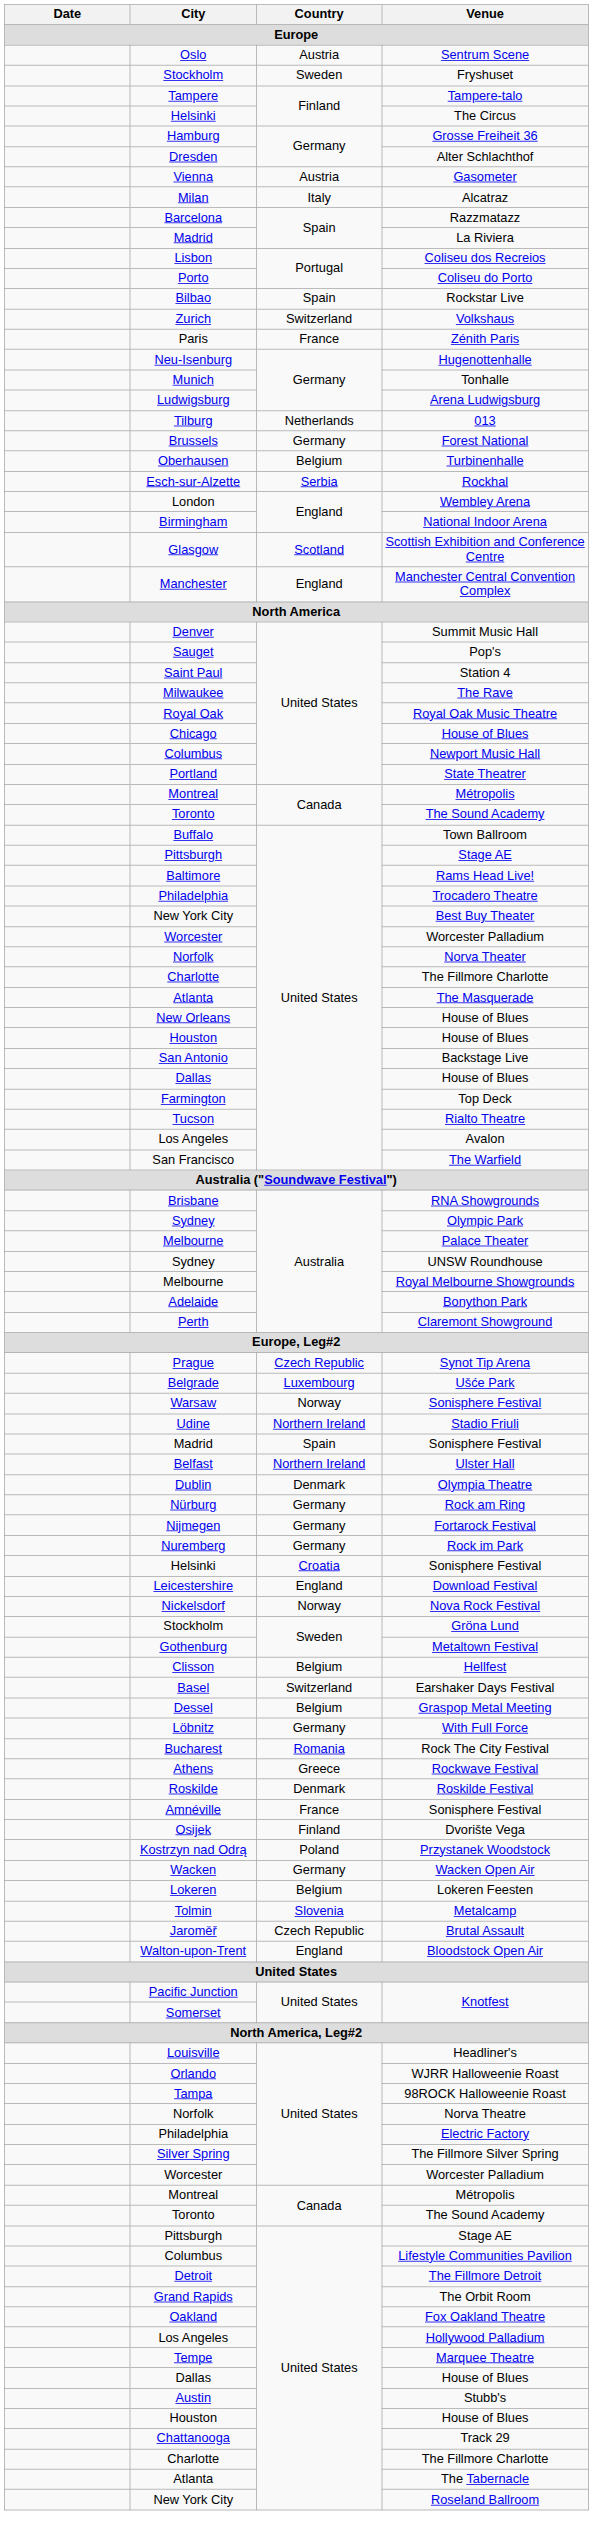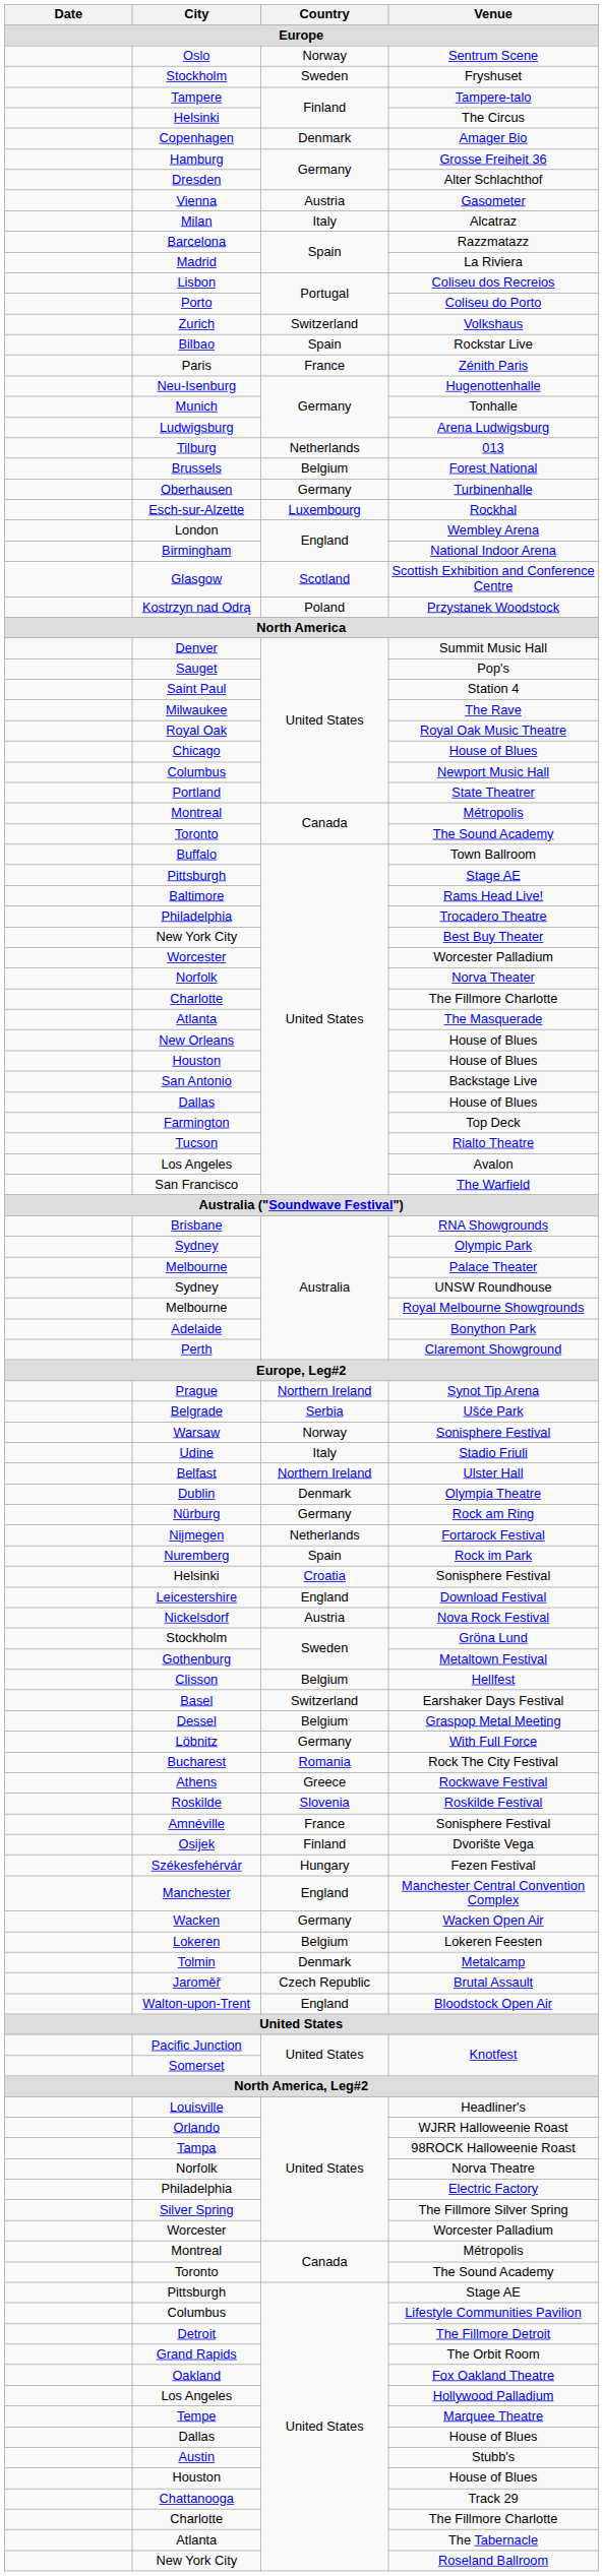 <table class="wikitable" style="text-align:center;">
 <tr>
 <th style="width:150px;">Date</th>
 <th style="width:150px;">City</th>
 <th style="width:150px;">Country</th>
 <th style="width:250px;">Venue</th>
 </tr>
 <tr bgcolor="#DDDDDD">
 <td colspan=4><strong>Europe</strong></td>
 </tr>
 <tr>
 <td></td>
 <td><a href='#'>Oslo</a></td>
-<td>Austria</td>
+<td>Norway</td>
 <td><a href='#'>Sentrum Scene</a></td>
 </tr>
 <tr>
 <td></td>
 <td><a href='#'>Stockholm</a></td>
 <td>Sweden</td>
 <td>Fryshuset</td>
 </tr>
 <tr>
 <td></td>
 <td><a href='#'>Tampere</a></td>
 <td rowspan="2">Finland</td>
 <td><a href='#'>Tampere-talo</a></td>
 </tr>
 <tr>
 <td></td>
 <td><a href='#'>Helsinki</a></td>
 <td>The Circus</td>
+</tr>
+<tr>
+<td></td>
+<td><a href='#'>Copenhagen</a></td>
+<td>Denmark</td>
+<td><a href='#'>Amager Bio</a></td>
 </tr>
 <tr>
 <td></td>
 <td><a href='#'>Hamburg</a></td>
 <td rowspan="2">Germany</td>
 <td><a href='#'>Grosse Freiheit 36</a></td>
 </tr>
 <tr>
 <td></td>
 <td><a href='#'>Dresden</a></td>
 <td>Alter Schlachthof</td>
 </tr>
 <tr>
 <td></td>
 <td><a href='#'>Vienna</a></td>
 <td>Austria</td>
 <td><a href='#'>Gasometer</a></td>
 </tr>
 <tr>
 <td></td>
 <td><a href='#'>Milan</a></td>
 <td>Italy</td>
 <td>Alcatraz</td>
 </tr>
 <tr>
 <td></td>
 <td><a href='#'>Barcelona</a></td>
 <td rowspan="2">Spain</td>
 <td>Razzmatazz</td>
 </tr>
 <tr>
 <td></td>
 <td><a href='#'>Madrid</a></td>
 <td>La Riviera</td>
 </tr>
 <tr>
 <td></td>
 <td><a href='#'>Lisbon</a></td>
 <td rowspan="2">Portugal</td>
 <td><a href='#'>Coliseu dos Recreios</a></td>
 </tr>
 <tr>
 <td></td>
 <td><a href='#'>Porto</a></td>
 <td><a href='#'>Coliseu do Porto</a></td>
 </tr>
 <tr>
 <td></td>
+<td><a href='#'>Zurich</a></td>
+<td>Switzerland</td>
+<td><a href='#'>Volkshaus</a></td>
+</tr>
+<tr>
+<td></td>
 <td><a href='#'>Bilbao</a></td>
 <td>Spain</td>
 <td>Rockstar Live</td>
-</tr>
-<tr>
-<td></td>
-<td><a href='#'>Zurich</a></td>
-<td>Switzerland</td>
-<td><a href='#'>Volkshaus</a></td>
 </tr>
 <tr>
 <td></td>
 <td>Paris</td>
 <td>France</td>
 <td><a href='#'>Zénith Paris</a></td>
 </tr>
 <tr>
 <td></td>
 <td><a href='#'>Neu-Isenburg</a></td>
 <td rowspan="3">Germany</td>
 <td><a href='#'>Hugenottenhalle</a></td>
 </tr>
 <tr>
 <td></td>
 <td><a href='#'>Munich</a></td>
 <td>Tonhalle</td>
 </tr>
 <tr>
 <td></td>
 <td><a href='#'>Ludwigsburg</a></td>
 <td><a href='#'>Arena Ludwigsburg</a></td>
 </tr>
 <tr>
 <td></td>
 <td><a href='#'>Tilburg</a></td>
 <td>Netherlands</td>
 <td><a href='#'>013</a></td>
 </tr>
 <tr>
 <td></td>
 <td><a href='#'>Brussels</a></td>
-<td>Germany</td>
+<td>Belgium</td>
 <td><a href='#'>Forest National</a></td>
 </tr>
 <tr>
 <td></td>
 <td><a href='#'>Oberhausen</a></td>
-<td>Belgium</td>
+<td>Germany</td>
 <td><a href='#'>Turbinenhalle</a></td>
 </tr>
 <tr>
 <td></td>
 <td><a href='#'>Esch-sur-Alzette</a></td>
-<td><a href='#'>Serbia</a></td>
+<td><a href='#'>Luxembourg</a></td>
 <td><a href='#'>Rockhal</a></td>
 </tr>
 <tr>
 <td></td>
 <td>London</td>
 <td rowspan="2">England</td>
 <td><a href='#'>Wembley Arena</a></td>
 </tr>
 <tr>
 <td></td>
 <td><a href='#'>Birmingham</a></td>
 <td><a href='#'>National Indoor Arena</a></td>
 </tr>
 <tr>
 <td></td>
 <td><a href='#'>Glasgow</a></td>
 <td><a href='#'>Scotland</a></td>
 <td><a href='#'>Scottish Exhibition and Conference Centre</a></td>
 </tr>
 <tr>
 <td></td>
-<td><a href='#'>Manchester</a></td>
-<td>England</td>
-<td><a href='#'>Manchester Central Convention Complex</a></td>
+<td><a href='#'>Kostrzyn nad Odrą</a></td>
+<td>Poland</td>
+<td><a href='#'>Przystanek Woodstock</a></td>
 </tr>
 <tr bgcolor="#DDDDDD">
 <td colspan=4><strong>North America</strong></td>
 </tr>
 <tr>
 <td></td>
 <td><a href='#'>Denver</a></td>
 <td rowspan="8">United States</td>
 <td>Summit Music Hall</td>
 </tr>
 <tr>
 <td></td>
 <td><a href='#'>Sauget</a></td>
 <td>Pop's</td>
 </tr>
 <tr>
 <td></td>
 <td><a href='#'>Saint Paul</a></td>
 <td>Station 4</td>
 </tr>
 <tr>
 <td></td>
 <td><a href='#'>Milwaukee</a></td>
 <td><a href='#'>The Rave</a></td>
 </tr>
 <tr>
 <td></td>
 <td><a href='#'>Royal Oak</a></td>
 <td><a href='#'>Royal Oak Music Theatre</a></td>
 </tr>
 <tr>
 <td></td>
 <td><a href='#'>Chicago</a></td>
 <td><a href='#'>House of Blues</a></td>
 </tr>
 <tr>
 <td></td>
 <td><a href='#'>Columbus</a></td>
 <td><a href='#'>Newport Music Hall</a></td>
 </tr>
 <tr>
 <td></td>
 <td><a href='#'>Portland</a></td>
 <td><a href='#'>State Theatrer</a></td>
 </tr>
 <tr>
 <td></td>
 <td><a href='#'>Montreal</a></td>
 <td rowspan="2">Canada</td>
 <td><a href='#'>Métropolis</a></td>
 </tr>
 <tr>
 <td></td>
 <td><a href='#'>Toronto</a></td>
 <td><a href='#'>The Sound Academy</a></td>
 </tr>
 <tr>
 <td></td>
 <td><a href='#'>Buffalo</a></td>
 <td rowspan="17">United States</td>
 <td>Town Ballroom</td>
 </tr>
 <tr>
 <td></td>
 <td><a href='#'>Pittsburgh</a></td>
 <td><a href='#'>Stage AE</a></td>
 </tr>
 <tr>
 <td></td>
 <td><a href='#'>Baltimore</a></td>
 <td><a href='#'>Rams Head Live!</a></td>
 </tr>
 <tr>
 <td></td>
 <td><a href='#'>Philadelphia</a></td>
 <td><a href='#'>Trocadero Theatre</a></td>
 </tr>
 <tr>
 <td></td>
 <td>New York City</td>
 <td><a href='#'>Best Buy Theater</a></td>
 </tr>
 <tr>
 <td></td>
 <td><a href='#'>Worcester</a></td>
 <td>Worcester Palladium</td>
 </tr>
 <tr>
 <td></td>
 <td><a href='#'>Norfolk</a></td>
 <td><a href='#'>Norva Theater</a></td>
 </tr>
 <tr>
 <td></td>
 <td><a href='#'>Charlotte</a></td>
 <td>The Fillmore Charlotte</td>
 </tr>
 <tr>
 <td></td>
 <td><a href='#'>Atlanta</a></td>
 <td><a href='#'>The Masquerade</a></td>
 </tr>
 <tr>
 <td></td>
 <td><a href='#'>New Orleans</a></td>
 <td>House of Blues</td>
 </tr>
 <tr>
 <td></td>
 <td><a href='#'>Houston</a></td>
 <td>House of Blues</td>
 </tr>
 <tr>
 <td></td>
 <td><a href='#'>San Antonio</a></td>
 <td>Backstage Live</td>
 </tr>
 <tr>
 <td></td>
 <td><a href='#'>Dallas</a></td>
 <td>House of Blues</td>
 </tr>
 <tr>
 <td></td>
 <td><a href='#'>Farmington</a></td>
 <td>Top Deck</td>
 </tr>
 <tr>
 <td></td>
 <td><a href='#'>Tucson</a></td>
 <td><a href='#'>Rialto Theatre</a></td>
 </tr>
 <tr>
 <td></td>
 <td>Los Angeles</td>
 <td>Avalon</td>
 </tr>
 <tr>
 <td></td>
 <td>San Francisco</td>
 <td><a href='#'>The Warfield</a></td>
 </tr>
 <tr bgcolor="#DDDDDD">
 <td colspan=4><strong>Australia ("<a href='#'>Soundwave Festival</a>")</strong></td>
 </tr>
 <tr>
 <td></td>
 <td><a href='#'>Brisbane</a></td>
 <td rowspan="7">Australia</td>
 <td><a href='#'>RNA Showgrounds</a></td>
 </tr>
 <tr>
 <td></td>
 <td><a href='#'>Sydney</a></td>
 <td><a href='#'>Olympic Park</a></td>
 </tr>
 <tr>
 <td></td>
 <td><a href='#'>Melbourne</a></td>
 <td><a href='#'>Palace Theater</a></td>
 </tr>
 <tr>
 <td></td>
 <td>Sydney</td>
 <td>UNSW Roundhouse</td>
 </tr>
 <tr>
 <td></td>
 <td>Melbourne</td>
 <td><a href='#'>Royal Melbourne Showgrounds</a></td>
 </tr>
 <tr>
 <td></td>
 <td><a href='#'>Adelaide</a></td>
 <td><a href='#'>Bonython Park</a></td>
 </tr>
 <tr>
 <td></td>
 <td><a href='#'>Perth</a></td>
 <td><a href='#'>Claremont Showground</a></td>
 </tr>
 <tr bgcolor="#DDDDDD">
 <td colspan=4><strong>Europe, Leg#2</strong></td>
 </tr>
 <tr>
 <td></td>
 <td><a href='#'>Prague</a></td>
-<td><a href='#'>Czech Republic</a></td>
+<td><a href='#'>Northern Ireland</a></td>
 <td><a href='#'>Synot Tip Arena</a></td>
 </tr>
 <tr>
 <td></td>
 <td><a href='#'>Belgrade</a></td>
-<td><a href='#'>Luxembourg</a></td>
+<td><a href='#'>Serbia</a></td>
 <td><a href='#'>Ušće Park</a></td>
 </tr>
 <tr>
 <td></td>
 <td><a href='#'>Warsaw</a></td>
 <td>Norway</td>
 <td><a href='#'>Sonisphere Festival</a></td>
 </tr>
 <tr>
 <td></td>
 <td><a href='#'>Udine</a></td>
-<td><a href='#'>Northern Ireland</a></td>
+<td>Italy</td>
 <td><a href='#'>Stadio Friuli</a></td>
-</tr>
-<tr>
-<td></td>
-<td>Madrid</td>
-<td>Spain</td>
-<td>Sonisphere Festival</td>
 </tr>
 <tr>
 <td></td>
 <td><a href='#'>Belfast</a></td>
 <td><a href='#'>Northern Ireland</a></td>
 <td><a href='#'>Ulster Hall</a></td>
 </tr>
 <tr>
 <td></td>
 <td><a href='#'>Dublin</a></td>
 <td>Denmark</td>
 <td><a href='#'>Olympia Theatre</a></td>
 </tr>
 <tr>
 <td></td>
 <td><a href='#'>Nürburg</a></td>
 <td>Germany</td>
 <td><a href='#'>Rock am Ring</a></td>
 </tr>
 <tr>
 <td></td>
 <td><a href='#'>Nijmegen</a></td>
-<td>Germany</td>
+<td>Netherlands</td>
 <td><a href='#'>Fortarock Festival</a></td>
 </tr>
 <tr>
 <td></td>
 <td><a href='#'>Nuremberg</a></td>
-<td>Germany</td>
+<td>Spain</td>
 <td><a href='#'>Rock im Park</a></td>
 </tr>
 <tr>
 <td></td>
 <td>Helsinki</td>
 <td><a href='#'>Croatia</a></td>
 <td>Sonisphere Festival</td>
 </tr>
 <tr>
 <td></td>
 <td><a href='#'>Leicestershire</a></td>
 <td>England</td>
 <td><a href='#'>Download Festival</a></td>
 </tr>
 <tr>
 <td></td>
 <td><a href='#'>Nickelsdorf</a></td>
-<td>Norway</td>
+<td>Austria</td>
 <td><a href='#'>Nova Rock Festival</a></td>
 </tr>
 <tr>
 <td></td>
 <td>Stockholm</td>
 <td rowspan="2">Sweden</td>
 <td><a href='#'>Gröna Lund</a></td>
 </tr>
 <tr>
 <td></td>
 <td><a href='#'>Gothenburg</a></td>
 <td><a href='#'>Metaltown Festival</a></td>
 </tr>
 <tr>
 <td></td>
 <td><a href='#'>Clisson</a></td>
 <td>Belgium</td>
 <td><a href='#'>Hellfest</a></td>
 </tr>
 <tr>
 <td></td>
 <td><a href='#'>Basel</a></td>
 <td>Switzerland</td>
 <td>Earshaker Days Festival</td>
 </tr>
 <tr>
 <td></td>
 <td><a href='#'>Dessel</a></td>
 <td>Belgium</td>
 <td><a href='#'>Graspop Metal Meeting</a></td>
 </tr>
 <tr>
 <td></td>
 <td><a href='#'>Löbnitz</a></td>
 <td>Germany</td>
 <td><a href='#'>With Full Force</a></td>
 </tr>
 <tr>
 <td></td>
 <td><a href='#'>Bucharest</a></td>
 <td><a href='#'>Romania</a></td>
 <td>Rock The City Festival</td>
 </tr>
 <tr>
 <td></td>
 <td><a href='#'>Athens</a></td>
 <td>Greece</td>
 <td><a href='#'>Rockwave Festival</a></td>
 </tr>
 <tr>
 <td></td>
 <td><a href='#'>Roskilde</a></td>
-<td>Denmark</td>
+<td><a href='#'>Slovenia</a></td>
 <td><a href='#'>Roskilde Festival</a></td>
 </tr>
 <tr>
 <td></td>
 <td><a href='#'>Amnéville</a></td>
 <td>France</td>
 <td>Sonisphere Festival</td>
 </tr>
 <tr>
 <td></td>
 <td><a href='#'>Osijek</a></td>
 <td>Finland</td>
 <td>Dvorište Vega</td>
 </tr>
 <tr>
 <td></td>
-<td><a href='#'>Kostrzyn nad Odrą</a></td>
-<td>Poland</td>
-<td><a href='#'>Przystanek Woodstock</a></td>
+<td><a href='#'>Székesfehérvár</a></td>
+<td>Hungary</td>
+<td>Fezen Festival</td>
+</tr>
+<tr>
+<td></td>
+<td><a href='#'>Manchester</a></td>
+<td>England</td>
+<td><a href='#'>Manchester Central Convention Complex</a></td>
 </tr>
 <tr>
 <td></td>
 <td><a href='#'>Wacken</a></td>
 <td>Germany</td>
 <td><a href='#'>Wacken Open Air</a></td>
 </tr>
 <tr>
 <td></td>
 <td><a href='#'>Lokeren</a></td>
 <td>Belgium</td>
 <td>Lokeren Feesten</td>
 </tr>
 <tr>
 <td></td>
 <td><a href='#'>Tolmin</a></td>
-<td><a href='#'>Slovenia</a></td>
+<td>Denmark</td>
 <td><a href='#'>Metalcamp</a></td>
 </tr>
 <tr>
 <td></td>
 <td><a href='#'>Jaroměř</a></td>
 <td>Czech Republic</td>
 <td><a href='#'>Brutal Assault</a></td>
 </tr>
 <tr>
 <td></td>
 <td><a href='#'>Walton-upon-Trent</a></td>
 <td>England</td>
 <td><a href='#'>Bloodstock Open Air</a></td>
 </tr>
 <tr bgcolor="#DDDDDD">
 <td colspan=4><strong>United States</strong></td>
 </tr>
 <tr>
 <td></td>
 <td><a href='#'>Pacific Junction</a></td>
 <td rowspan="2">United States</td>
 <td rowspan="2"><a href='#'>Knotfest</a></td>
 </tr>
 <tr>
 <td></td>
 <td><a href='#'>Somerset</a></td>
 </tr>
 <tr bgcolor="#DDDDDD">
 <td colspan=4><strong>North America, Leg#2</strong></td>
 </tr>
 <tr>
 <td></td>
 <td><a href='#'>Louisville</a></td>
 <td rowspan="7">United States</td>
 <td>Headliner's</td>
 </tr>
 <tr>
 <td></td>
 <td><a href='#'>Orlando</a></td>
 <td>WJRR Halloweenie Roast</td>
 </tr>
 <tr>
 <td></td>
 <td><a href='#'>Tampa</a></td>
 <td>98ROCK Halloweenie Roast</td>
 </tr>
 <tr>
 <td></td>
 <td>Norfolk</td>
 <td>Norva Theatre</td>
 </tr>
 <tr>
 <td></td>
 <td>Philadelphia</td>
 <td><a href='#'>Electric Factory</a></td>
 </tr>
 <tr>
 <td></td>
 <td><a href='#'>Silver Spring</a></td>
 <td>The Fillmore Silver Spring</td>
 </tr>
 <tr>
 <td></td>
 <td>Worcester</td>
 <td>Worcester Palladium</td>
 </tr>
 <tr>
 <td></td>
 <td>Montreal</td>
 <td rowspan="2">Canada</td>
 <td>Métropolis</td>
 </tr>
 <tr>
 <td></td>
 <td>Toronto</td>
 <td>The Sound Academy</td>
 </tr>
 <tr>
 <td></td>
 <td>Pittsburgh</td>
 <td rowspan="24">United States</td>
 <td>Stage AE</td>
 </tr>
 <tr>
 <td></td>
 <td>Columbus</td>
 <td><a href='#'>Lifestyle Communities Pavilion</a></td>
 </tr>
 <tr>
 <td></td>
 <td><a href='#'>Detroit</a></td>
 <td><a href='#'>The Fillmore Detroit</a></td>
 </tr>
 <tr>
 <td></td>
 <td><a href='#'>Grand Rapids</a></td>
 <td>The Orbit Room</td>
 </tr>
 <tr>
 <td></td>
 <td><a href='#'>Oakland</a></td>
 <td><a href='#'>Fox Oakland Theatre</a></td>
 </tr>
 <tr>
 <td></td>
 <td>Los Angeles</td>
 <td><a href='#'>Hollywood Palladium</a></td>
 </tr>
 <tr>
 <td></td>
 <td><a href='#'>Tempe</a></td>
 <td><a href='#'>Marquee Theatre</a></td>
 </tr>
 <tr>
 <td></td>
 <td>Dallas</td>
 <td>House of Blues</td>
 </tr>
 <tr>
 <td></td>
 <td><a href='#'>Austin</a></td>
 <td>Stubb's</td>
 </tr>
 <tr>
 <td></td>
 <td>Houston</td>
 <td>House of Blues</td>
 </tr>
 <tr>
 <td></td>
 <td><a href='#'>Chattanooga</a></td>
 <td>Track 29</td>
 </tr>
 <tr>
 <td></td>
 <td>Charlotte</td>
 <td>The Fillmore Charlotte</td>
 </tr>
 <tr>
 <td></td>
 <td>Atlanta</td>
 <td>The <a href='#'>Tabernacle</a></td>
 </tr>
 <tr>
 <td></td>
 <td>New York City</td>
 <td><a href='#'>Roseland Ballroom</a></td>
 </tr>
 </table>
